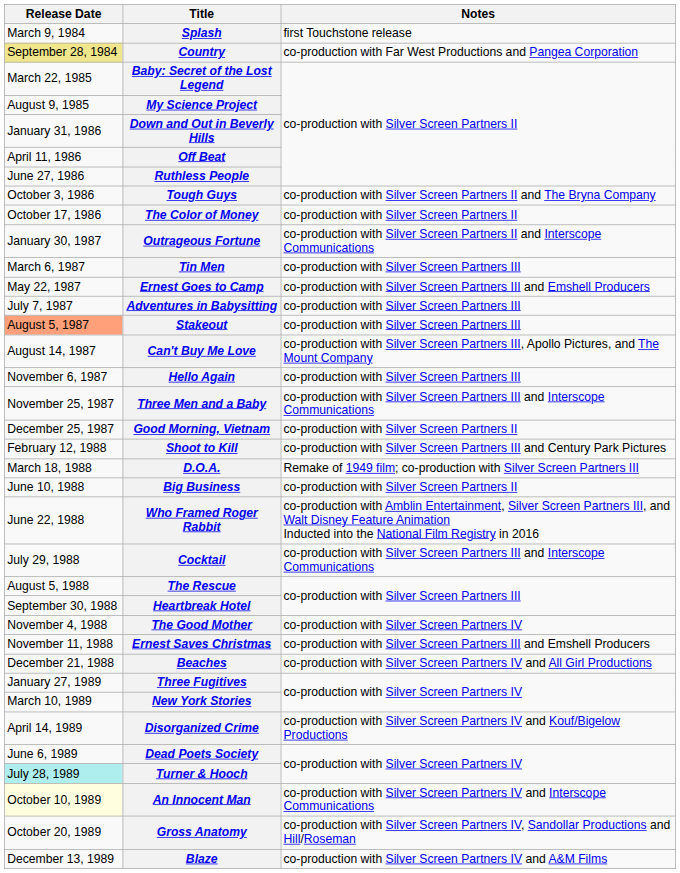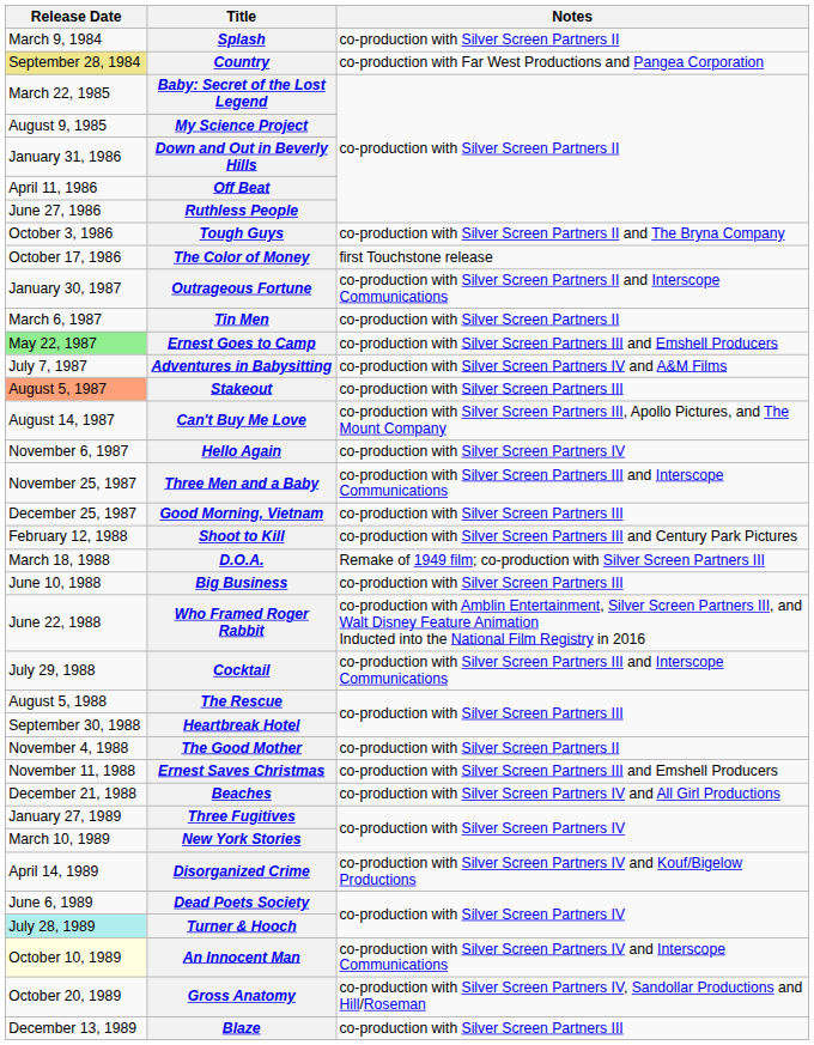 <table class="wikitable plainrowheaders sortable" width=100%>
 <tr>
 <th width=15%>Release Date</th>
 <th width=20%>Title</th>
 <th width=50%>Notes</th>
 </tr>
 <tr>
 <td>March 9, 1984</td>
 <th scope="row"><em><a href='#'>Splash</a></em></th>
-<td>first Touchstone release</td>
+<td>co-production with <a href='#'>Silver Screen Partners II</a></td>
 </tr>
 <tr>
 <td style="background: khaki;">September 28, 1984</td>
 <th scope="row"><em><a href='#'>Country</a></em></th>
 <td>co-production with Far West Productions and <a href='#'>Pangea Corporation</a></td>
 </tr>
 <tr>
 <td>March 22, 1985</td>
 <th scope="row"><em><a href='#'>Baby: Secret of the Lost Legend</a></em></th>
 <td rowspan="5">co-production with <a href='#'>Silver Screen Partners II</a></td>
 </tr>
 <tr>
 <td>August 9, 1985</td>
 <th scope="row"><em><a href='#'>My Science Project</a></em></th>
 </tr>
 <tr>
 <td>January 31, 1986</td>
 <th scope="row"><em><a href='#'>Down and Out in Beverly Hills</a></em></th>
 </tr>
 <tr>
 <td>April 11, 1986</td>
 <th scope="row"><em><a href='#'>Off Beat</a></em></th>
 </tr>
 <tr>
 <td>June 27, 1986</td>
 <th scope="row"><em><a href='#'>Ruthless People</a></em></th>
 </tr>
 <tr>
 <td>October 3, 1986</td>
 <th scope="row"><em><a href='#'>Tough Guys</a></em></th>
 <td>co-production with <a href='#'>Silver Screen Partners II</a> and <a href='#'>The Bryna Company</a></td>
 </tr>
 <tr>
 <td>October 17, 1986</td>
 <th scope="row"><em><a href='#'>The Color of Money</a></em></th>
-<td>co-production with <a href='#'>Silver Screen Partners II</a></td>
+<td>first Touchstone release</td>
 </tr>
 <tr>
 <td>January 30, 1987</td>
 <th scope="row"><em><a href='#'>Outrageous Fortune</a></em></th>
 <td>co-production with <a href='#'>Silver Screen Partners II</a> and <a href='#'>Interscope Communications</a></td>
 </tr>
 <tr>
 <td>March 6, 1987</td>
 <th scope="row"><em><a href='#'>Tin Men</a></em></th>
-<td>co-production with <a href='#'>Silver Screen Partners III</a></td>
+<td>co-production with <a href='#'>Silver Screen Partners II</a></td>
 </tr>
 <tr>
-<td>May 22, 1987</td>
+<td style="background: lightgreen;">May 22, 1987</td>
 <th scope="row"><em><a href='#'>Ernest Goes to Camp</a></em></th>
 <td>co-production with <a href='#'>Silver Screen Partners III</a> and <a href='#'>Emshell Producers</a></td>
 </tr>
 <tr>
 <td>July 7, 1987</td>
 <th scope="row"><em><a href='#'>Adventures in Babysitting</a></em></th>
-<td>co-production with <a href='#'>Silver Screen Partners III</a></td>
+<td>co-production with <a href='#'>Silver Screen Partners IV</a> and <a href='#'>A&M Films</a></td>
 </tr>
 <tr>
 <td style="background: lightsalmon;">August 5, 1987</td>
 <th scope="row"><em><a href='#'>Stakeout</a></em></th>
 <td>co-production with <a href='#'>Silver Screen Partners III</a></td>
 </tr>
 <tr>
 <td>August 14, 1987</td>
 <th scope="row"><em><a href='#'>Can't Buy Me Love</a></em></th>
 <td>co-production with <a href='#'>Silver Screen Partners III</a>, Apollo Pictures, and <a href='#'>The Mount Company</a></td>
 </tr>
 <tr>
 <td>November 6, 1987</td>
 <th scope="row"><em><a href='#'>Hello Again</a></em></th>
-<td>co-production with <a href='#'>Silver Screen Partners III</a></td>
+<td>co-production with <a href='#'>Silver Screen Partners IV</a></td>
 </tr>
 <tr>
 <td>November 25, 1987</td>
 <th scope="row"><em><a href='#'>Three Men and a Baby</a></em></th>
 <td>co-production with <a href='#'>Silver Screen Partners III</a> and <a href='#'>Interscope Communications</a></td>
 </tr>
 <tr>
 <td>December 25, 1987</td>
 <th scope="row"><em><a href='#'>Good Morning, Vietnam</a></em></th>
-<td>co-production with <a href='#'>Silver Screen Partners II</a></td>
+<td>co-production with <a href='#'>Silver Screen Partners III</a></td>
 </tr>
 <tr>
 <td>February 12, 1988</td>
 <th scope="row"><em><a href='#'>Shoot to Kill</a></em></th>
 <td>co-production with <a href='#'>Silver Screen Partners III</a> and Century Park Pictures</td>
 </tr>
 <tr>
 <td>March 18, 1988</td>
 <th scope="row"><em><a href='#'>D.O.A.</a></em></th>
 <td>Remake of <a href='#'>1949 film</a>; co-production with <a href='#'>Silver Screen Partners III</a></td>
 </tr>
 <tr>
 <td>June 10, 1988</td>
 <th scope="row"><em><a href='#'>Big Business</a></em></th>
-<td>co-production with <a href='#'>Silver Screen Partners II</a></td>
+<td>co-production with <a href='#'>Silver Screen Partners III</a></td>
 </tr>
 <tr>
 <td>June 22, 1988</td>
 <th scope="row"><em><a href='#'>Who Framed Roger Rabbit</a></em></th>
 <td>co-production with <a href='#'>Amblin Entertainment</a>, <a href='#'>Silver Screen Partners III</a>, and <a href='#'>Walt Disney Feature Animation</a><br>Inducted into the <a href='#'>National Film Registry</a> in 2016</td>
 </tr>
 <tr>
 <td>July 29, 1988</td>
 <th scope="row"><em><a href='#'>Cocktail</a></em></th>
 <td>co-production with <a href='#'>Silver Screen Partners III</a> and <a href='#'>Interscope Communications</a></td>
 </tr>
 <tr>
 <td>August 5, 1988</td>
 <th scope="row"><em><a href='#'>The Rescue</a></em></th>
 <td rowspan="2">co-production with <a href='#'>Silver Screen Partners III</a></td>
 </tr>
 <tr>
 <td>September 30, 1988</td>
 <th scope="row"><em><a href='#'>Heartbreak Hotel</a></em></th>
 </tr>
 <tr>
 <td>November 4, 1988</td>
 <th scope="row"><em><a href='#'>The Good Mother</a></em></th>
-<td>co-production with <a href='#'>Silver Screen Partners IV</a></td>
+<td>co-production with <a href='#'>Silver Screen Partners II</a></td>
 </tr>
 <tr>
 <td>November 11, 1988</td>
 <th scope="row"><em><a href='#'>Ernest Saves Christmas</a></em></th>
 <td>co-production with <a href='#'>Silver Screen Partners III</a> and Emshell Producers</td>
 </tr>
 <tr>
 <td>December 21, 1988</td>
 <th scope="row"><em><a href='#'>Beaches</a></em></th>
 <td>co-production with <a href='#'>Silver Screen Partners IV</a> and <a href='#'>All Girl Productions</a></td>
 </tr>
 <tr>
 <td>January 27, 1989</td>
 <th scope="row"><em><a href='#'>Three Fugitives</a></em></th>
 <td rowspan="2">co-production with <a href='#'>Silver Screen Partners IV</a></td>
 </tr>
 <tr>
 <td>March 10, 1989</td>
 <th scope="row"><em><a href='#'>New York Stories</a></em></th>
 </tr>
 <tr>
 <td>April 14, 1989</td>
 <th scope="row"><em><a href='#'>Disorganized Crime</a></em></th>
 <td>co-production with <a href='#'>Silver Screen Partners IV</a> and <a href='#'>Kouf/Bigelow Productions</a></td>
 </tr>
 <tr>
 <td>June 6, 1989</td>
 <th scope="row"><em><a href='#'>Dead Poets Society</a></em></th>
 <td rowspan="2">co-production with <a href='#'>Silver Screen Partners IV</a></td>
 </tr>
 <tr>
 <td style="background: paleturquoise;">July 28, 1989</td>
 <th scope="row"><em><a href='#'>Turner & Hooch</a></em></th>
 </tr>
 <tr>
 <td style="background: lightyellow;">October 10, 1989</td>
 <th scope="row"><em><a href='#'>An Innocent Man</a></em></th>
 <td>co-production with <a href='#'>Silver Screen Partners IV</a> and <a href='#'>Interscope Communications</a></td>
 </tr>
 <tr>
 <td>October 20, 1989</td>
 <th scope="row"><em><a href='#'>Gross Anatomy</a></em></th>
 <td>co-production with <a href='#'>Silver Screen Partners IV</a>, <a href='#'>Sandollar Productions</a> and <a href='#'>Hill</a>/<a href='#'>Roseman</a></td>
 </tr>
 <tr>
 <td>December 13, 1989</td>
 <th scope="row"><em><a href='#'>Blaze</a></em></th>
-<td>co-production with <a href='#'>Silver Screen Partners IV</a> and <a href='#'>A&M Films</a></td>
+<td>co-production with <a href='#'>Silver Screen Partners III</a></td>
 </tr>
 </table>
